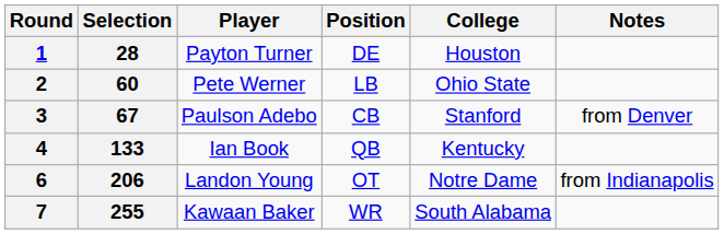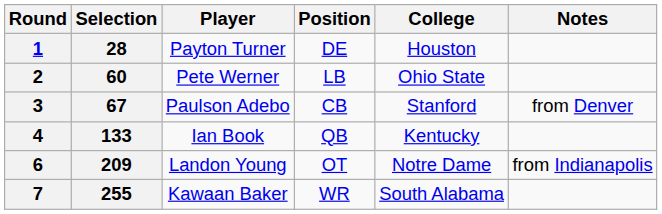 <table class="wikitable" style="text-align:center">
 <tr>
 <th>Round</th>
 <th>Selection</th>
 <th>Player</th>
 <th>Position</th>
 <th>College</th>
 <th>Notes</th>
 </tr>
 <tr>
 <th><a href='#'>1</a></th>
 <th>28</th>
 <td><a href='#'>Payton Turner</a></td>
 <td><a href='#'>DE</a></td>
 <td><a href='#'>Houston</a></td>
 <td></td>
 </tr>
 <tr>
 <th>2</th>
 <th>60</th>
 <td><a href='#'>Pete Werner</a></td>
 <td><a href='#'>LB</a></td>
 <td><a href='#'>Ohio State</a></td>
 <td></td>
 </tr>
 <tr>
 <th>3</th>
 <th>67</th>
 <td><a href='#'>Paulson Adebo</a></td>
 <td><a href='#'>CB</a></td>
 <td><a href='#'>Stanford</a></td>
 <td>from <a href='#'>Denver</a></td>
 </tr>
 <tr>
 <th>4</th>
 <th>133</th>
 <td><a href='#'>Ian Book</a></td>
 <td><a href='#'>QB</a></td>
 <td><a href='#'>Kentucky</a></td>
 <td></td>
 </tr>
 <tr>
 <th>6</th>
-<th>206</th>
+<th>209</th>
 <td><a href='#'>Landon Young</a></td>
 <td><a href='#'>OT</a></td>
 <td><a href='#'>Notre Dame</a></td>
 <td>from <a href='#'>Indianapolis</a></td>
 </tr>
 <tr>
 <th>7</th>
 <th>255</th>
 <td><a href='#'>Kawaan Baker</a></td>
 <td><a href='#'>WR</a></td>
 <td><a href='#'>South Alabama</a></td>
 <td></td>
 </tr>
 </table>
